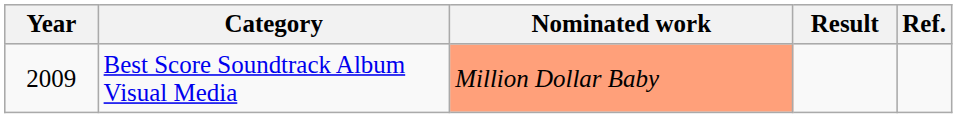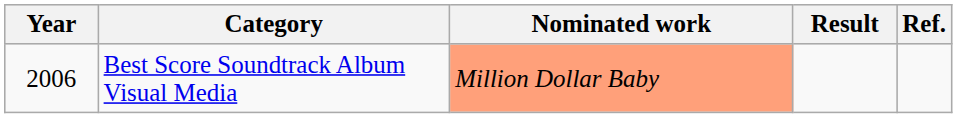 <table class=wikitable>
 <tr>
 <th scope="col" style="width:5em;">Year</th>
 <th scope="col" style="width:26em;">Category</th>
 <th scope="col" style="width:25em;">Nominated work</th>
 <th scope="col" style="width:5em;">Result</th>
 <th>Ref.</th>
 </tr>
 <tr>
-<td style="text-align:center;">2009</td>
+<td style="text-align:center;">2006</td>
 <td><a href='#'>Best Score Soundtrack Album Visual Media</a></td>
 <td style="background: lightsalmon;"><em>Million Dollar Baby</em></td>
 <td></td>
 <td></td>
 </tr>
 </table>
